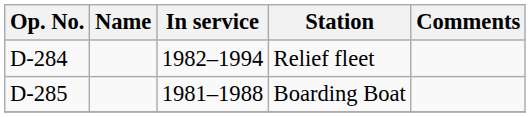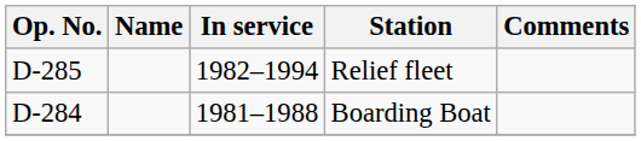 <table class="wikitable">
 <tr>
 <th>Op. No.</th>
 <th>Name</th>
 <th>In service </th>
 <th>Station</th>
 <th>Comments</th>
 </tr>
 <tr>
-<td>D-284</td>
+<td>D-285</td>
 <td></td>
 <td>1982–1994</td>
 <td>Relief fleet</td>
 <td></td>
 </tr>
 <tr>
-<td>D-285</td>
+<td>D-284</td>
 <td></td>
 <td>1981–1988</td>
 <td>Boarding Boat</td>
 <td></td>
 </tr>
 <tr>
 </tr>
 </table>
